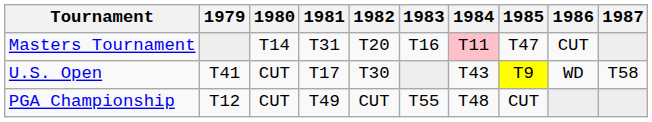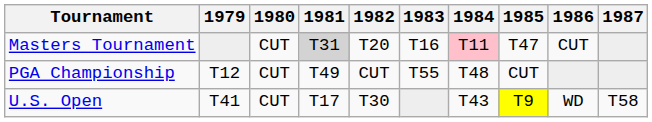 <table class="wikitable" style="font-size:95%;text-align:center;">
 <tr>
 <th>Tournament</th>
 <th>1979</th>
 <th>1980</th>
 <th>1981</th>
 <th>1982</th>
 <th>1983</th>
 <th>1984</th>
 <th>1985</th>
 <th>1986</th>
 <th>1987</th>
 </tr>
 <tr>
 <td align=left><a href='#'>Masters Tournament</a></td>
 <td style="background:#eeeeee;"></td>
-<td>T14</td>
-<td>T31</td>
+<td>CUT</td>
+<td style="background: lightgrey;">T31</td>
 <td>T20</td>
 <td>T16</td>
 <td style="background: pink;">T11</td>
 <td>T47</td>
 <td>CUT</td>
+<td style="background:#eeeeee;"></td>
+</tr>
+<tr>
+<td align=left><a href='#'>PGA Championship</a></td>
+<td>T12</td>
+<td>CUT</td>
+<td>T49</td>
+<td>CUT</td>
+<td>T55</td>
+<td>T48</td>
+<td>CUT</td>
+<td style="background:#eeeeee;"></td>
 <td style="background:#eeeeee;"></td>
 </tr>
 <tr>
 <td align=left><a href='#'>U.S. Open</a></td>
 <td>T41</td>
 <td>CUT</td>
 <td>T17</td>
 <td>T30</td>
 <td style="background:#eeeeee;"></td>
 <td>T43</td>
 <td style="background:yellow;">T9</td>
 <td>WD</td>
 <td>T58</td>
 </tr>
-<tr>
-<td align=left><a href='#'>PGA Championship</a></td>
-<td>T12</td>
-<td>CUT</td>
-<td>T49</td>
-<td>CUT</td>
-<td>T55</td>
-<td>T48</td>
-<td>CUT</td>
-<td style="background:#eeeeee;"></td>
-<td style="background:#eeeeee;"></td>
-</tr>
 </table>
